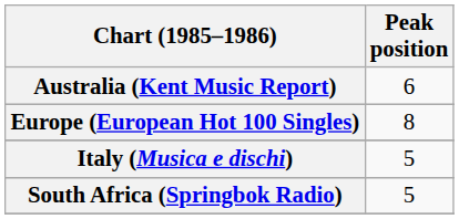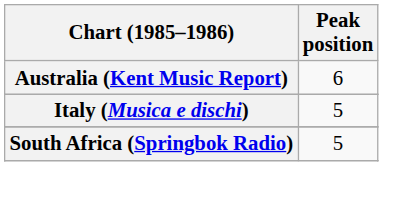 <table class="wikitable sortable plainrowheaders" style="text-align:center">
 <tr>
 <th>Chart (1985–1986)</th>
 <th>Peak<br>position</th>
 </tr>
 <tr>
 <th scope="row">Australia (<a href='#'>Kent Music Report</a>)</th>
 <td>6</td>
 </tr>
 <tr>
 </tr>
 <tr>
 </tr>
 <tr>
-</tr>
-<tr>
-<th scope="row">Europe (<a href='#'>European Hot 100 Singles</a>)</th>
-<td>8</td>
 </tr>
 <tr>
 </tr>
 <tr>
 <th scope="row">Italy (<em><a href='#'>Musica e dischi</a></em>)</th>
 <td>5</td>
 </tr>
 <tr>
 </tr>
 <tr>
 </tr>
 <tr>
 <th scope="row">South Africa (<a href='#'>Springbok Radio</a>)</th>
 <td>5</td>
 </tr>
 <tr>
 </tr>
 <tr>
 </tr>
 <tr>
 </tr>
 </table>
